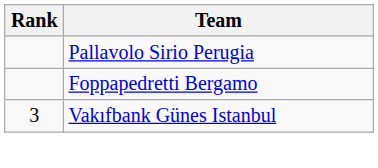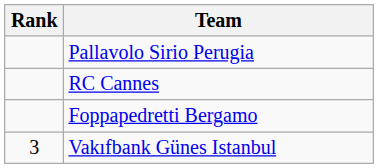 <table class="wikitable" style="text-align: center;">
 <tr>
 <th width=40>Rank</th>
 <th width=240>Team</th>
 </tr>
 <tr align=center>
 <td></td>
 <td style="text-align:left;"> <a href='#'>Pallavolo Sirio Perugia</a></td>
 </tr>
 <tr align=center>
 <td></td>
+<td style="text-align:left;"> <a href='#'>RC Cannes</a></td>
+</tr>
+<tr align=center>
+<td></td>
 <td style="text-align:left;"> <a href='#'>Foppapedretti Bergamo</a></td>
 </tr>
 <tr align=center>
 <td>3</td>
 <td style="text-align:left;"> <a href='#'>Vakıfbank Günes Istanbul</a></td>
 </tr>
 </table>
